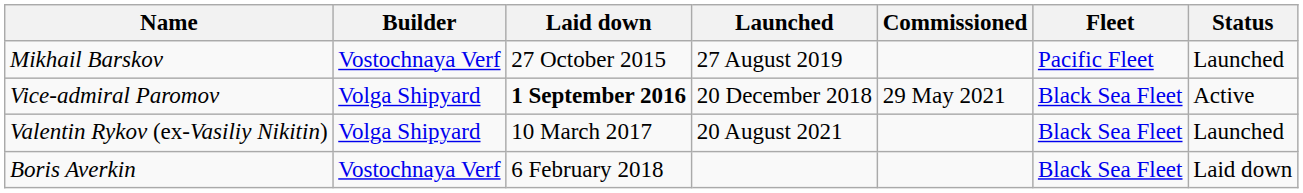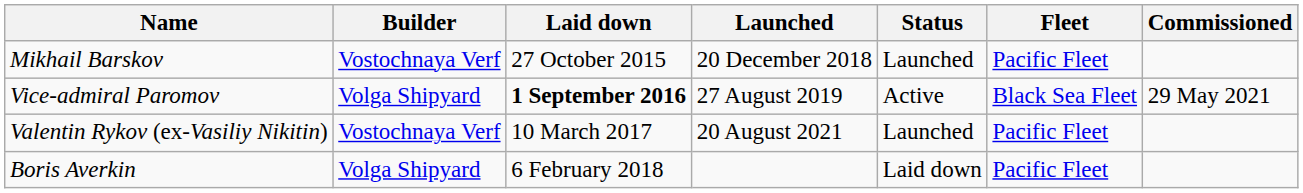 <table class="wikitable">
 <tr>
 <th>Name</th>
 <th>Builder</th>
 <th>Laid down</th>
 <th>Launched</th>
+<th>Status</th>
+<th>Fleet</th>
 <th>Commissioned</th>
-<th>Fleet</th>
-<th>Status</th>
 </tr>
 <tr>
 <td><em>Mikhail Barskov</em></td>
 <td><a href='#'>Vostochnaya Verf</a></td>
 <td>27 October 2015</td>
-<td>27 August 2019</td>
+<td>20 December 2018</td>
+<td>Launched</td>
+<td><a href='#'>Pacific Fleet</a></td>
 <td></td>
-<td><a href='#'>Pacific Fleet</a></td>
-<td>Launched</td>
 </tr>
 <tr>
 <td><em>Vice-admiral Paromov</em></td>
 <td><a href='#'>Volga Shipyard</a></td>
 <td><strong>1 September 2016</strong></td>
-<td>20 December 2018</td>
+<td>27 August 2019</td>
+<td>Active</td>
+<td><a href='#'>Black Sea Fleet</a></td>
 <td>29 May 2021</td>
-<td><a href='#'>Black Sea Fleet</a></td>
-<td>Active</td>
 </tr>
 <tr>
 <td><em>Valentin Rykov</em> (ex-<em>Vasiliy Nikitin</em>)</td>
-<td><a href='#'>Volga Shipyard</a></td>
+<td><a href='#'>Vostochnaya Verf</a></td>
 <td>10 March 2017</td>
 <td>20 August 2021</td>
+<td>Launched</td>
+<td><a href='#'>Pacific Fleet</a></td>
 <td></td>
-<td><a href='#'>Black Sea Fleet</a></td>
-<td>Launched</td>
 </tr>
 <tr>
 <td><em>Boris Averkin</em></td>
-<td><a href='#'>Vostochnaya Verf</a></td>
+<td><a href='#'>Volga Shipyard</a></td>
 <td>6 February 2018</td>
 <td></td>
+<td>Laid down</td>
+<td><a href='#'>Pacific Fleet</a></td>
 <td></td>
-<td><a href='#'>Black Sea Fleet</a></td>
-<td>Laid down</td>
 </tr>
 </table>
